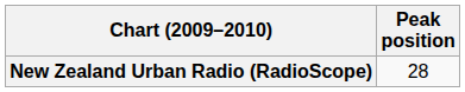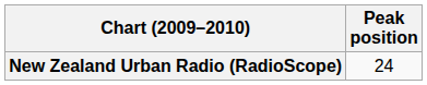 <table class="wikitable plainrowheaders" style="text-align:center;">
 <tr>
 <th scope="col">Chart (2009–2010)</th>
 <th scope="col">Peak<br>position</th>
 </tr>
 <tr>
 <th scope="row">New Zealand Urban Radio (RadioScope)<br></th>
-<td>28</td>
+<td>24</td>
 </tr>
 <tr>
 </tr>
 <tr>
 </tr>
 </table>
